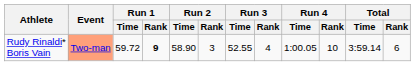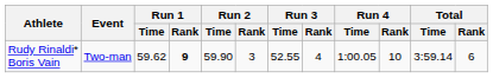 <table class="wikitable" style="font-size:90%">
 <tr>
 <th rowspan="2">Athlete</th>
 <th rowspan="2">Event</th>
 <th colspan="2">Run 1</th>
 <th colspan="2">Run 2</th>
 <th colspan="2">Run 3</th>
 <th colspan="2">Run 4</th>
 <th colspan="2">Total</th>
 </tr>
 <tr style="font-size:95%">
 <th>Time</th>
 <th>Rank</th>
 <th>Time</th>
 <th>Rank</th>
 <th>Time</th>
 <th>Rank</th>
 <th>Time</th>
 <th>Rank</th>
 <th>Time</th>
 <th>Rank</th>
 </tr>
 <tr align=center>
 <td align=left><a href='#'>Rudy Rinaldi</a>*<br><a href='#'>Boris Vain</a></td>
-<td align=left style="background: lightsalmon;"><a href='#'>Two-man</a></td>
-<td>59.72</td>
+<td align=left><a href='#'>Two-man</a></td>
+<td>59.62</td>
 <td><strong>9</strong></td>
-<td>58.90</td>
+<td>59.90</td>
 <td>3</td>
 <td>52.55</td>
 <td>4</td>
 <td>1:00.05</td>
 <td>10</td>
 <td>3:59.14</td>
 <td>6</td>
 </tr>
 </table>
